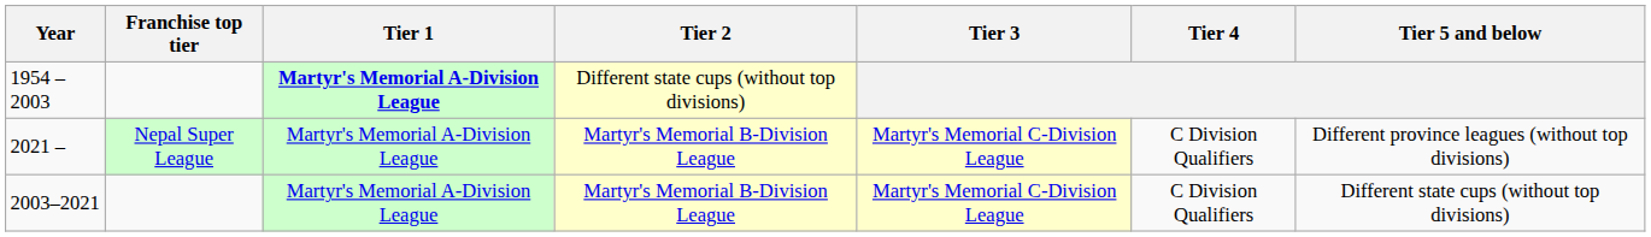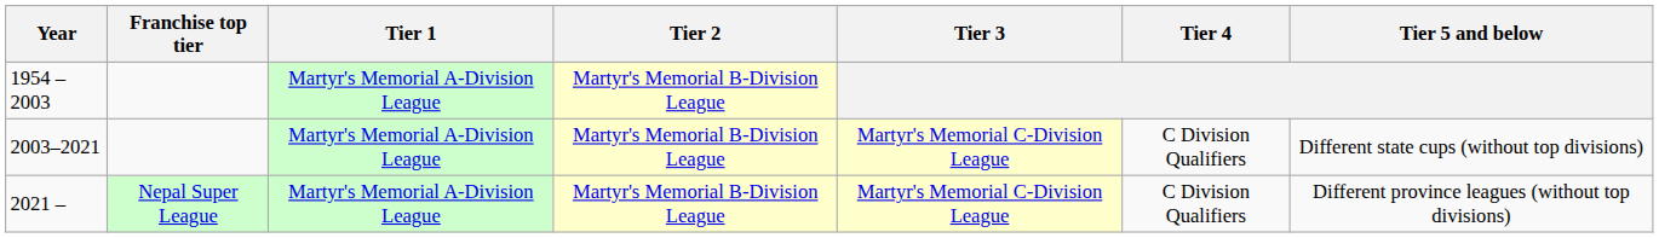 <table class="wikitable" style="text-align: center; font-size:95%;">
 <tr>
 <th>Year</th>
 <th>Franchise top tier</th>
 <th>Tier 1</th>
 <th>Tier 2</th>
 <th>Tier 3</th>
 <th>Tier 4</th>
 <th>Tier 5 and below</th>
 </tr>
 <tr>
 <td align="left">1954 – 2003</td>
 <td></td>
-<td bgcolor=#ccffcc><strong><a href='#'>Martyr's Memorial A-Division League</a></strong></td>
-<td bgcolor=#ffffcc>Different state cups (without top divisions)</td>
+<td bgcolor=#ccffcc><a href='#'>Martyr's Memorial A-Division League</a></td>
+<td bgcolor=#ffffcc><a href='#'>Martyr's Memorial B-Division League</a></td>
 <th colspan="3"></th>
+</tr>
+<tr>
+<td align="left">2003–2021</td>
+<td></td>
+<td bgcolor=#ccffcc><a href='#'>Martyr's Memorial A-Division League</a></td>
+<td bgcolor=#ffffcc><a href='#'>Martyr's Memorial B-Division League</a></td>
+<td bgcolor=#ffffcc><a href='#'>Martyr's Memorial C-Division League</a></td>
+<td>C Division Qualifiers</td>
+<td>Different state cups (without top divisions)</td>
 </tr>
 <tr>
 <td align="left">2021 –</td>
 <td bgcolor=#ccffcc><a href='#'>Nepal Super League</a></td>
 <td bgcolor=#ccffcc><a href='#'>Martyr's Memorial A-Division League</a></td>
 <td bgcolor=#ffffcc><a href='#'>Martyr's Memorial B-Division League</a></td>
 <td bgcolor=#ffffcc><a href='#'>Martyr's Memorial C-Division League</a></td>
 <td>C Division Qualifiers</td>
 <td>Different province leagues (without top divisions)</td>
 </tr>
-<tr>
-<td align="left">2003–2021</td>
-<td></td>
-<td bgcolor=#ccffcc><a href='#'>Martyr's Memorial A-Division League</a></td>
-<td bgcolor=#ffffcc><a href='#'>Martyr's Memorial B-Division League</a></td>
-<td bgcolor=#ffffcc><a href='#'>Martyr's Memorial C-Division League</a></td>
-<td>C Division Qualifiers</td>
-<td>Different state cups (without top divisions)</td>
-</tr>
 </table>
